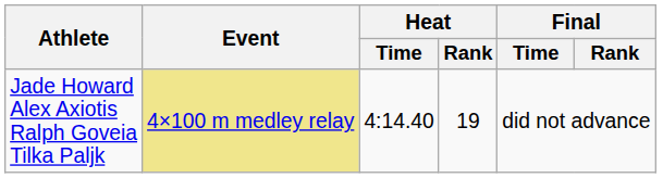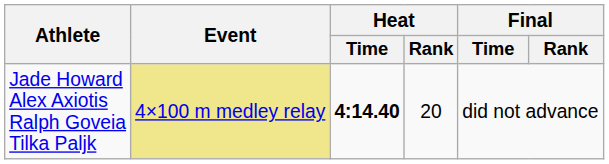 <table class=wikitable style="font-size:90%">
 <tr>
 <th rowspan="2">Athlete</th>
 <th rowspan="2">Event</th>
 <th colspan="2">Heat</th>
 <th colspan="2">Final</th>
 </tr>
 <tr style="font-size:95%">
 <th>Time</th>
 <th>Rank</th>
 <th>Time</th>
 <th>Rank</th>
 </tr>
 <tr align=center>
 <td align=left><a href='#'>Jade Howard</a><br><a href='#'>Alex Axiotis</a><br><a href='#'>Ralph Goveia</a><br><a href='#'>Tilka Paljk</a></td>
 <td align=left style="background: khaki;"><a href='#'>4×100 m medley relay</a></td>
-<td>4:14.40</td>
-<td>19</td>
+<td><strong>4:14.40</strong></td>
+<td>20</td>
 <td colspan=2>did not advance</td>
 </tr>
 </table>
